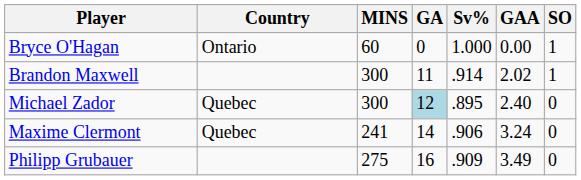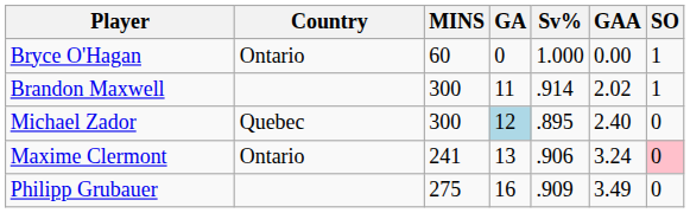 <table class="wikitable">
 <tr>
 <th width=165>Player</th>
 <th width=135>Country</th>
 <th width=20>MINS</th>
 <th width=20>GA</th>
 <th width=20>Sv%</th>
 <th width=20>GAA</th>
 <th width=20>SO</th>
 </tr>
 <tr>
 <td><a href='#'>Bryce O'Hagan</a></td>
 <td> Ontario</td>
 <td>60</td>
 <td>0</td>
 <td>1.000</td>
 <td>0.00</td>
 <td>1</td>
 </tr>
 <tr>
 <td><a href='#'>Brandon Maxwell</a></td>
 <td></td>
 <td>300</td>
 <td>11</td>
 <td>.914</td>
 <td>2.02</td>
 <td>1</td>
 </tr>
 <tr>
 <td><a href='#'>Michael Zador</a></td>
 <td> Quebec</td>
 <td>300</td>
 <td style="background: lightblue;">12</td>
 <td>.895</td>
 <td>2.40</td>
 <td>0</td>
 </tr>
 <tr>
 <td><a href='#'>Maxime Clermont</a></td>
-<td> Quebec</td>
+<td> Ontario</td>
 <td>241</td>
-<td>14</td>
+<td>13</td>
 <td>.906</td>
 <td>3.24</td>
-<td>0</td>
+<td style="background: pink;">0</td>
 </tr>
 <tr>
 <td><a href='#'>Philipp Grubauer</a></td>
 <td></td>
 <td>275</td>
 <td>16</td>
 <td>.909</td>
 <td>3.49</td>
 <td>0</td>
 </tr>
 </table>
